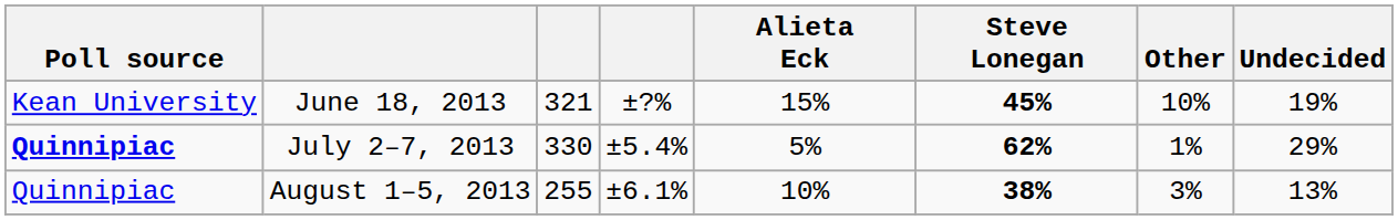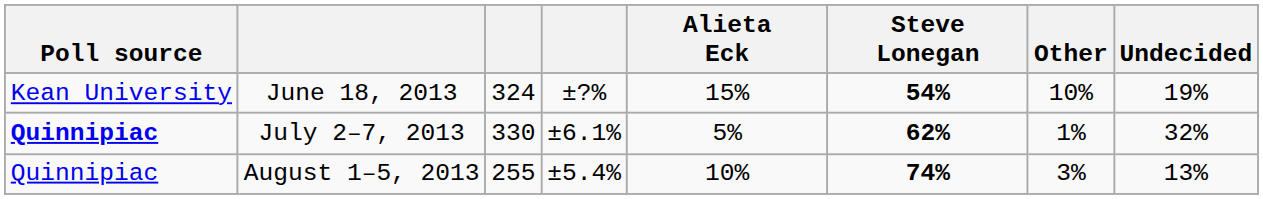 <table class="wikitable" style="text-align:center">
 <tr valign= bottom>
 <th>Poll source</th>
 <th></th>
 <th></th>
 <th></th>
 <th style="width:100px;">Alieta<br>Eck</th>
 <th style="width:100px;">Steve<br>Lonegan</th>
 <th>Other</th>
 <th>Undecided</th>
 </tr>
 <tr>
 <td align=left><a href='#'>Kean University</a></td>
 <td>June 18, 2013</td>
-<td>321</td>
+<td>324</td>
 <td>±?%</td>
 <td>15%</td>
-<td><strong>45%</strong></td>
+<td><strong>54%</strong></td>
 <td>10%</td>
 <td>19%</td>
 </tr>
 <tr>
 <td align=left><strong><a href='#'>Quinnipiac</a></strong></td>
 <td>July 2–7, 2013</td>
 <td>330</td>
-<td>±5.4%</td>
+<td>±6.1%</td>
 <td>5%</td>
 <td><strong>62%</strong></td>
 <td>1%</td>
-<td>29%</td>
+<td>32%</td>
 </tr>
 <tr>
 <td align=left><a href='#'>Quinnipiac</a></td>
 <td>August 1–5, 2013</td>
 <td>255</td>
-<td>±6.1%</td>
+<td>±5.4%</td>
 <td>10%</td>
-<td><strong>38%</strong></td>
+<td><strong>74%</strong></td>
 <td>3%</td>
 <td>13%</td>
 </tr>
 </table>
